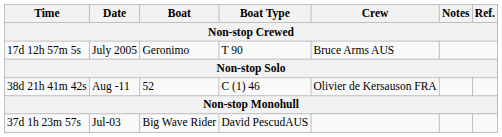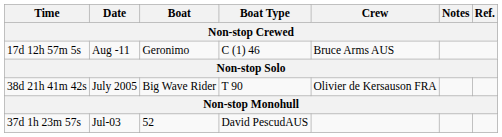 <table class="wikitable sortable">
 <tr>
 <th>Time</th>
 <th>Date</th>
 <th>Boat</th>
 <th>Boat Type</th>
 <th>Crew</th>
 <th>Notes</th>
 <th>Ref.</th>
 </tr>
 <tr>
 <th colspan=7>Non-stop Crewed</th>
 </tr>
 <tr>
 <td>17d 12h 57m 5s</td>
-<td>July 2005</td>
+<td>Aug -11</td>
 <td>Geronimo</td>
-<td>T	90</td>
+<td>C (1)	46</td>
 <td>Bruce Arms AUS</td>
 </tr>
 <tr>
 <th colspan=8>Non-stop Solo</th>
 </tr>
 <tr>
 <td>38d 21h 41m 42s</td>
-<td>Aug -11</td>
-<td Kaz>52</td>
-<td>C (1)	46</td>
+<td>July 2005</td>
+<td>Big Wave Rider</td>
+<td>T	90</td>
 <td>Olivier de Kersauson	FRA</td>
 <td></td>
 <td></td>
 </tr>
 <tr>
 <th colspan=7>Non-stop Monohull</th>
 </tr>
 <tr>
 <td>37d 1h 23m 57s</td>
 <td>Jul-03</td>
-<td>Big Wave Rider</td>
+<td Kaz>52</td>
 <td>David PescudAUS</td>
 <td></td>
 <td></td>
 </tr>
 </table>
